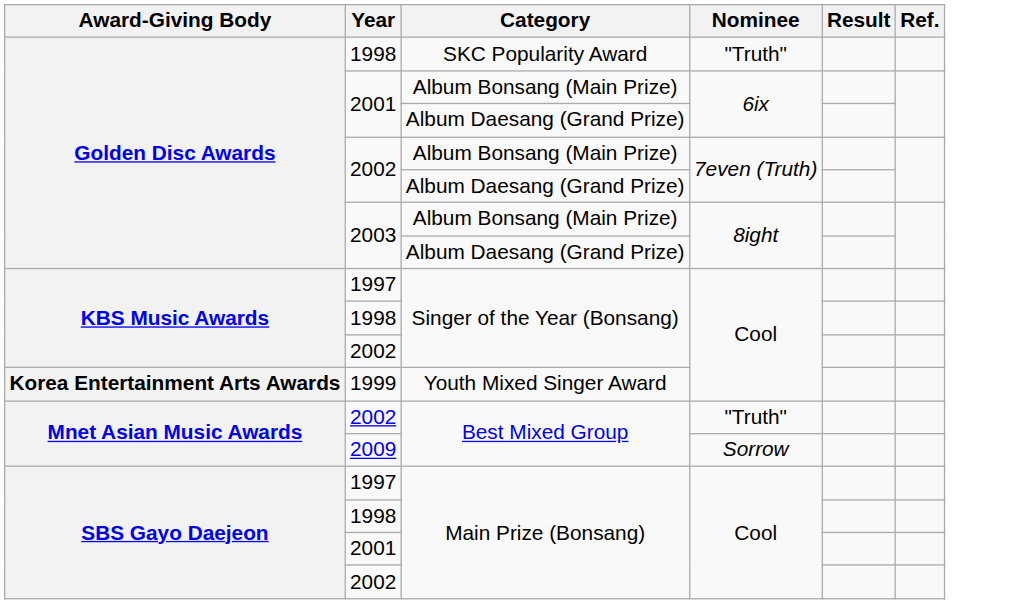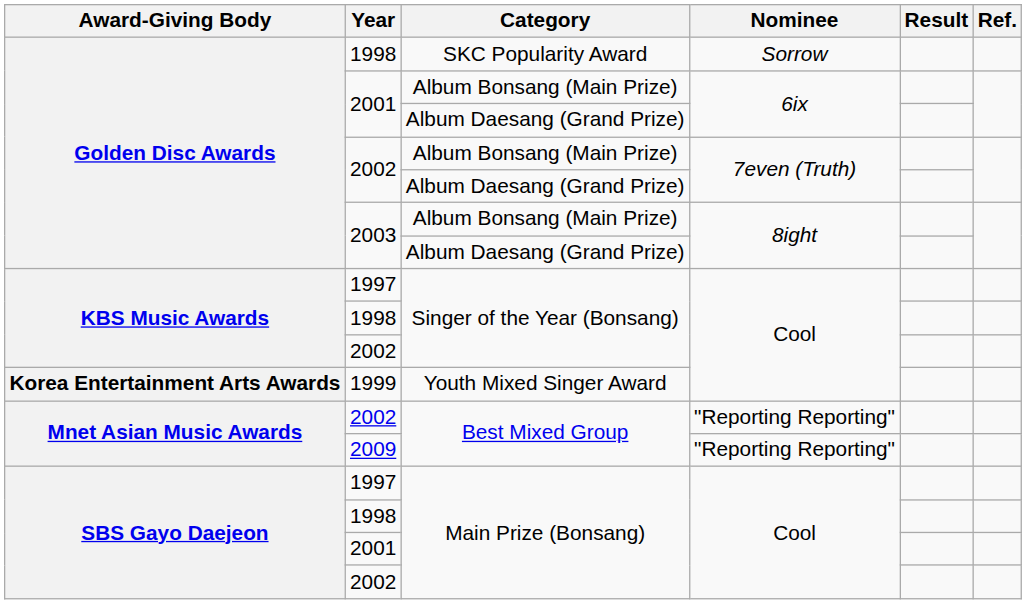 <table class="wikitable plainrowheaders sortable" style="text-align:center;">
 <tr>
 <th>Award-Giving Body</th>
 <th>Year</th>
 <th>Category</th>
 <th>Nominee</th>
 <th>Result</th>
 <th class="unsortable">Ref.</th>
 </tr>
 <tr>
 <th scope="row" rowspan="7"><a href='#'>Golden Disc Awards</a></th>
 <td>1998</td>
 <td>SKC Popularity Award</td>
-<td>"Truth"</td>
+<td><em>Sorrow</em></td>
 <td></td>
 <td></td>
 </tr>
 <tr>
 <td rowspan="2">2001</td>
 <td>Album Bonsang (Main Prize)</td>
 <td rowspan="2"><em>6ix</em></td>
 <td></td>
 <td rowspan="2"></td>
 </tr>
 <tr>
 <td>Album Daesang (Grand Prize)</td>
 <td></td>
 </tr>
 <tr>
 <td rowspan="2">2002</td>
 <td>Album Bonsang (Main Prize)</td>
 <td rowspan="2"><em>7even (Truth)</em></td>
 <td></td>
 <td rowspan="2"></td>
 </tr>
 <tr>
 <td>Album Daesang (Grand Prize)</td>
 <td></td>
 </tr>
 <tr>
 <td rowspan="2">2003</td>
 <td>Album Bonsang (Main Prize)</td>
 <td rowspan="2"><em>8ight</em></td>
 <td></td>
 <td rowspan="2"></td>
 </tr>
 <tr>
 <td>Album Daesang (Grand Prize)</td>
 <td></td>
 </tr>
 <tr>
 <th scope="row" rowspan="3"><a href='#'>KBS Music Awards</a></th>
 <td>1997</td>
 <td rowspan="3">Singer of the Year (Bonsang)</td>
 <td rowspan="4">Cool</td>
 <td></td>
 <td></td>
 </tr>
 <tr>
 <td>1998</td>
 <td></td>
 <td></td>
 </tr>
 <tr>
 <td>2002</td>
 <td></td>
 <td></td>
 </tr>
 <tr>
 <th scope="row">Korea Entertainment Arts Awards</th>
 <td>1999</td>
 <td>Youth Mixed Singer Award</td>
 <td></td>
 <td></td>
 </tr>
 <tr>
 <th scope="row" rowspan="2"><a href='#'>Mnet Asian Music Awards</a></th>
 <td><a href='#'>2002</a></td>
 <td rowspan="2"><a href='#'>Best Mixed Group</a></td>
-<td>"Truth"</td>
+<td align="center">"Reporting Reporting"</td>
 <td></td>
 <td></td>
 </tr>
 <tr>
 <td align="center"><a href='#'>2009</a></td>
-<td><em>Sorrow</em></td>
+<td align="center">"Reporting Reporting"</td>
 <td></td>
 <td></td>
 </tr>
 <tr>
 <th rowspan="4" scope="row"><a href='#'>SBS Gayo Daejeon</a></th>
 <td>1997</td>
 <td rowspan="4">Main Prize (Bonsang)</td>
 <td rowspan="4">Cool</td>
 <td></td>
 <td></td>
 </tr>
 <tr>
 <td>1998</td>
 <td></td>
 <td></td>
 </tr>
 <tr>
 <td>2001</td>
 <td></td>
 <td></td>
 </tr>
 <tr>
 <td>2002</td>
 <td></td>
 <td></td>
 </tr>
 </table>
